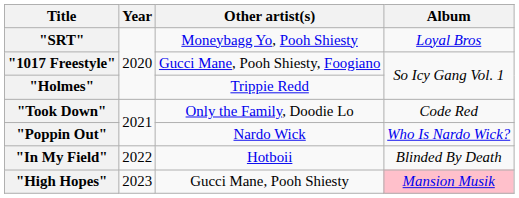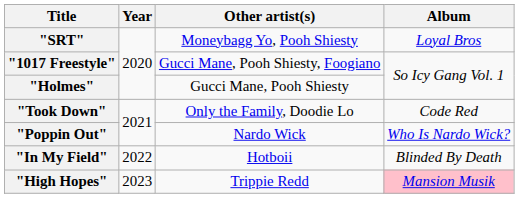 <table class="wikitable plainrowheaders" style="text-align:center;">
 <tr>
 <th>Title</th>
 <th>Year</th>
 <th>Other artist(s)</th>
 <th>Album</th>
 </tr>
 <tr>
 <th scope="row">"SRT"</th>
 <td rowspan="3">2020</td>
 <td><a href='#'>Moneybagg Yo</a>, <a href='#'>Pooh Shiesty</a></td>
 <td><em><a href='#'>Loyal Bros</a></em></td>
 </tr>
 <tr>
 <th scope="row">"1017 Freestyle"</th>
 <td><a href='#'>Gucci Mane</a>, Pooh Shiesty, <a href='#'>Foogiano</a></td>
 <td rowspan="2"><em>So Icy Gang Vol. 1</em></td>
 </tr>
 <tr>
 <th scope="row">"Holmes"</th>
-<td><a href='#'>Trippie Redd</a></td>
+<td>Gucci Mane, Pooh Shiesty</td>
 </tr>
 <tr>
 <th scope="row">"Took Down"</th>
 <td rowspan="2">2021</td>
 <td><a href='#'>Only the Family</a>, Doodie Lo</td>
 <td><em>Code Red</em></td>
 </tr>
 <tr>
 <th>"Poppin Out"</th>
 <td><a href='#'>Nardo Wick</a></td>
 <td><em><a href='#'>Who Is Nardo Wick?</a></em></td>
 </tr>
 <tr>
 <th scope="row">"In My Field"</th>
 <td>2022</td>
 <td><a href='#'>Hotboii</a></td>
 <td><em>Blinded By Death</em></td>
 </tr>
 <tr>
 <th scope="row">"High Hopes"</th>
 <td>2023</td>
-<td>Gucci Mane, Pooh Shiesty</td>
+<td><a href='#'>Trippie Redd</a></td>
 <td style="background: pink;"><em><a href='#'>Mansion Musik</a></em></td>
 </tr>
 </table>
